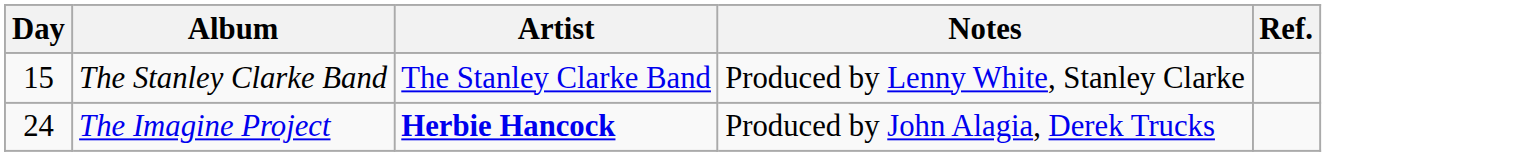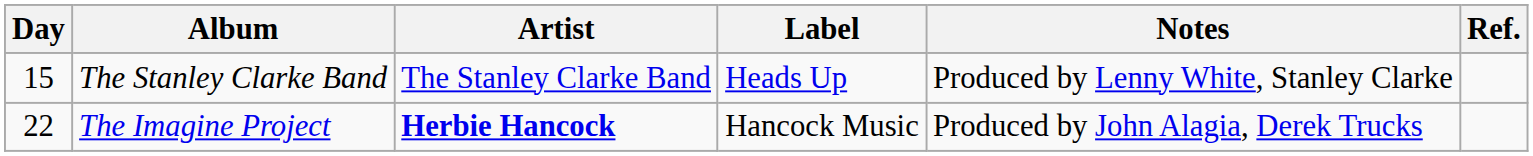 <table class="wikitable">
 <tr>
 <th>Day</th>
 <th>Album</th>
 <th>Artist</th>
+<th>Label</th>
 <th>Notes</th>
 <th>Ref.</th>
 </tr>
 <tr>
 <td rowspan="1" style="text-align:center;">15</td>
 <td><em>The Stanley Clarke Band</em></td>
 <td><a href='#'>The Stanley Clarke Band</a></td>
+<td><a href='#'>Heads Up</a></td>
 <td>Produced by <a href='#'>Lenny White</a>, Stanley Clarke</td>
 <td style="text-align:center;"></td>
 </tr>
 <tr>
-<td rowspan="1" style="text-align:center;">24</td>
+<td rowspan="1" style="text-align:center;">22</td>
 <td><em><a href='#'>The Imagine Project</a></em></td>
 <td><strong><a href='#'>Herbie Hancock</a></strong></td>
+<td>Hancock Music</td>
 <td>Produced by <a href='#'>John Alagia</a>, <a href='#'>Derek Trucks</a></td>
 <td style="text-align:center;"></td>
 </tr>
 </table>
